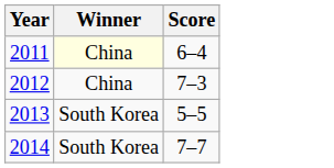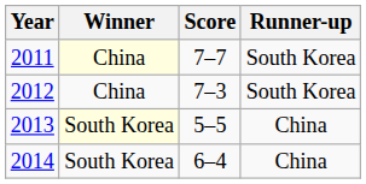 <table class="wikitable" style="text-align: center;">
 <tr>
 <th>Year</th>
 <th>Winner</th>
 <th>Score</th>
+<th>Runner-up</th>
 </tr>
 <tr>
 <td><a href='#'>2011</a></td>
 <td style="background: lightyellow;">China</td>
-<td>6–4</td>
+<td>7–7</td>
+<td>South Korea</td>
 </tr>
 <tr>
 <td><a href='#'>2012</a></td>
 <td>China</td>
 <td>7–3</td>
+<td>South Korea</td>
 </tr>
 <tr>
 <td><a href='#'>2013</a></td>
-<td>South Korea</td>
+<td style="background: lightyellow;">South Korea</td>
 <td>5–5</td>
+<td>China</td>
 </tr>
 <tr>
 <td><a href='#'>2014</a></td>
 <td>South Korea</td>
-<td>7–7</td>
+<td>6–4</td>
+<td>China</td>
 </tr>
 </table>
